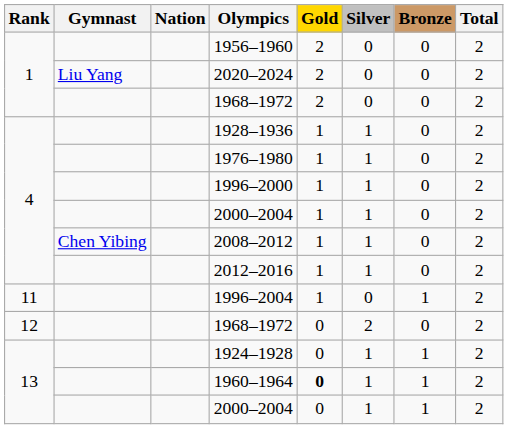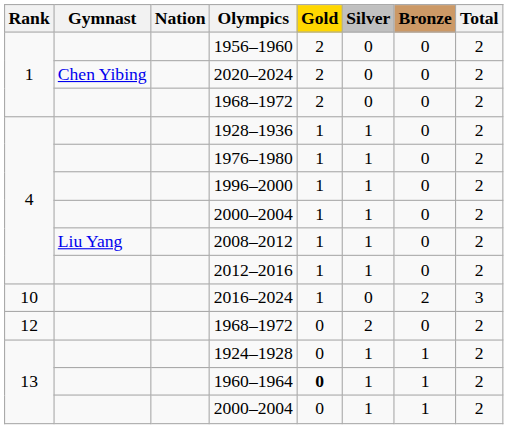 <table class="wikitable sortable" style="text-align:center">
 <tr>
 <th>Rank</th>
 <th>Gymnast</th>
 <th>Nation</th>
 <th>Olympics</th>
 <th style="background-color:gold">Gold</th>
 <th style="background-color:silver">Silver</th>
 <th style="background-color:#cc9966">Bronze</th>
 <th>Total</th>
 </tr>
 <tr>
 <td rowspan=3>1</td>
 <td align=left></td>
 <td align=left></td>
 <td>1956–1960</td>
 <td>2</td>
 <td>0</td>
 <td>0</td>
 <td>2</td>
 </tr>
 <tr>
-<td align=left><a href='#'>Liu Yang</a></td>
+<td align=left><a href='#'>Chen Yibing</a></td>
 <td align=left></td>
 <td>2020–2024</td>
 <td>2</td>
 <td>0</td>
 <td>0</td>
 <td>2</td>
 </tr>
 <tr>
 <td align=left></td>
 <td align=left></td>
 <td>1968–1972</td>
 <td>2</td>
 <td>0</td>
 <td>0</td>
 <td>2</td>
 </tr>
 <tr>
 <td rowspan=6>4</td>
 <td align=left></td>
 <td align=left></td>
 <td>1928–1936</td>
 <td>1</td>
 <td>1</td>
 <td>0</td>
 <td>2</td>
 </tr>
 <tr>
 <td align=left></td>
 <td align=left></td>
 <td>1976–1980</td>
 <td>1</td>
 <td>1</td>
 <td>0</td>
 <td>2</td>
 </tr>
 <tr>
 <td align=left></td>
 <td align=left></td>
 <td>1996–2000</td>
 <td>1</td>
 <td>1</td>
 <td>0</td>
 <td>2</td>
 </tr>
 <tr>
 <td align=left></td>
 <td align=left></td>
 <td>2000–2004</td>
 <td>1</td>
 <td>1</td>
 <td>0</td>
 <td>2</td>
 </tr>
 <tr>
-<td align=left><a href='#'>Chen Yibing</a></td>
+<td align=left><a href='#'>Liu Yang</a></td>
 <td align=left></td>
 <td>2008–2012</td>
 <td>1</td>
 <td>1</td>
 <td>0</td>
 <td>2</td>
 </tr>
 <tr>
 <td align=left></td>
 <td align=left></td>
 <td>2012–2016</td>
 <td>1</td>
 <td>1</td>
 <td>0</td>
 <td>2</td>
 </tr>
 <tr>
-<td>11</td>
+<td>10</td>
 <td align=left></td>
 <td align=left></td>
-<td>1996–2004</td>
+<td>2016–2024</td>
 <td>1</td>
 <td>0</td>
-<td>1</td>
 <td>2</td>
+<td>3</td>
 </tr>
 <tr>
 <td>12</td>
 <td align=left></td>
 <td align=left></td>
 <td>1968–1972</td>
 <td>0</td>
 <td>2</td>
 <td>0</td>
 <td>2</td>
 </tr>
 <tr>
 <td rowspan=3>13</td>
 <td align=left></td>
 <td align=left></td>
 <td>1924–1928</td>
 <td>0</td>
 <td>1</td>
 <td>1</td>
 <td>2</td>
 </tr>
 <tr>
 <td align=left></td>
 <td align=left></td>
 <td>1960–1964</td>
 <td><strong>0</strong></td>
 <td>1</td>
 <td>1</td>
 <td>2</td>
 </tr>
 <tr>
 <td align=left></td>
 <td align=left></td>
 <td>2000–2004</td>
 <td>0</td>
 <td>1</td>
 <td>1</td>
 <td>2</td>
 </tr>
 </table>
